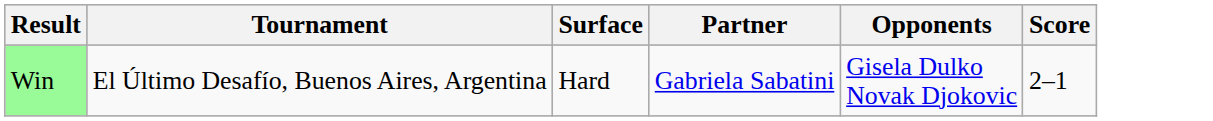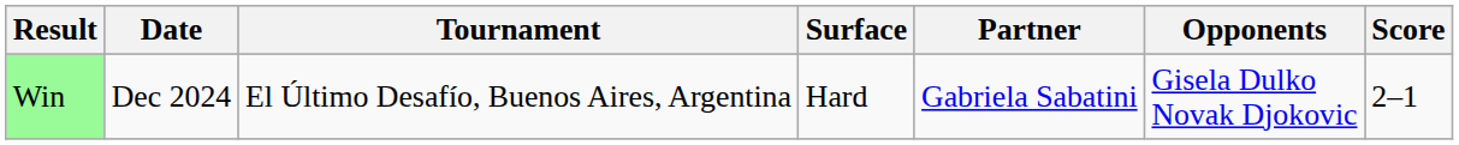 <table class="wikitable">
 <tr>
 <th>Result</th>
+<th>Date</th>
 <th>Tournament</th>
 <th>Surface</th>
 <th>Partner</th>
 <th>Opponents</th>
 <th class="unsortable">Score</th>
 </tr>
 <tr>
 <td style=background:#98fb98>Win</td>
+<td>Dec 2024</td>
 <td>El Último Desafío, Buenos Aires, Argentina</td>
 <td>Hard</td>
 <td> <a href='#'>Gabriela Sabatini</a></td>
 <td> <a href='#'>Gisela Dulko</a><br> <a href='#'>Novak Djokovic</a></td>
 <td>2–1</td>
 </tr>
 </table>
